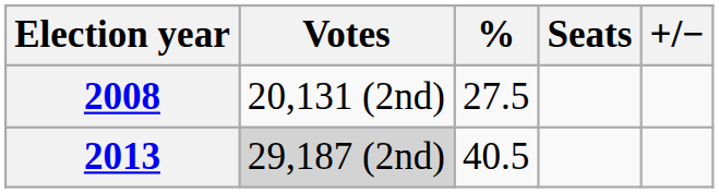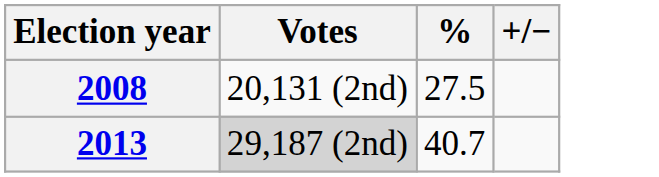 <table class=wikitable style="border:1px #AAAAFF solid">
 <tr>
 <th>Election year</th>
 <th>Votes</th>
 <th>%</th>
-<th>Seats</th>
 <th>+/−</th>
 </tr>
 <tr>
 <th><a href='#'>2008</a></th>
 <td>20,131 (2nd)</td>
 <td>27.5</td>
 <td></td>
-<td></td>
 </tr>
 <tr>
 <th><a href='#'>2013</a></th>
 <td style="background: lightgrey;">29,187 (2nd)</td>
-<td>40.5</td>
-<td></td>
+<td>40.7</td>
 <td></td>
 </tr>
 </table>
